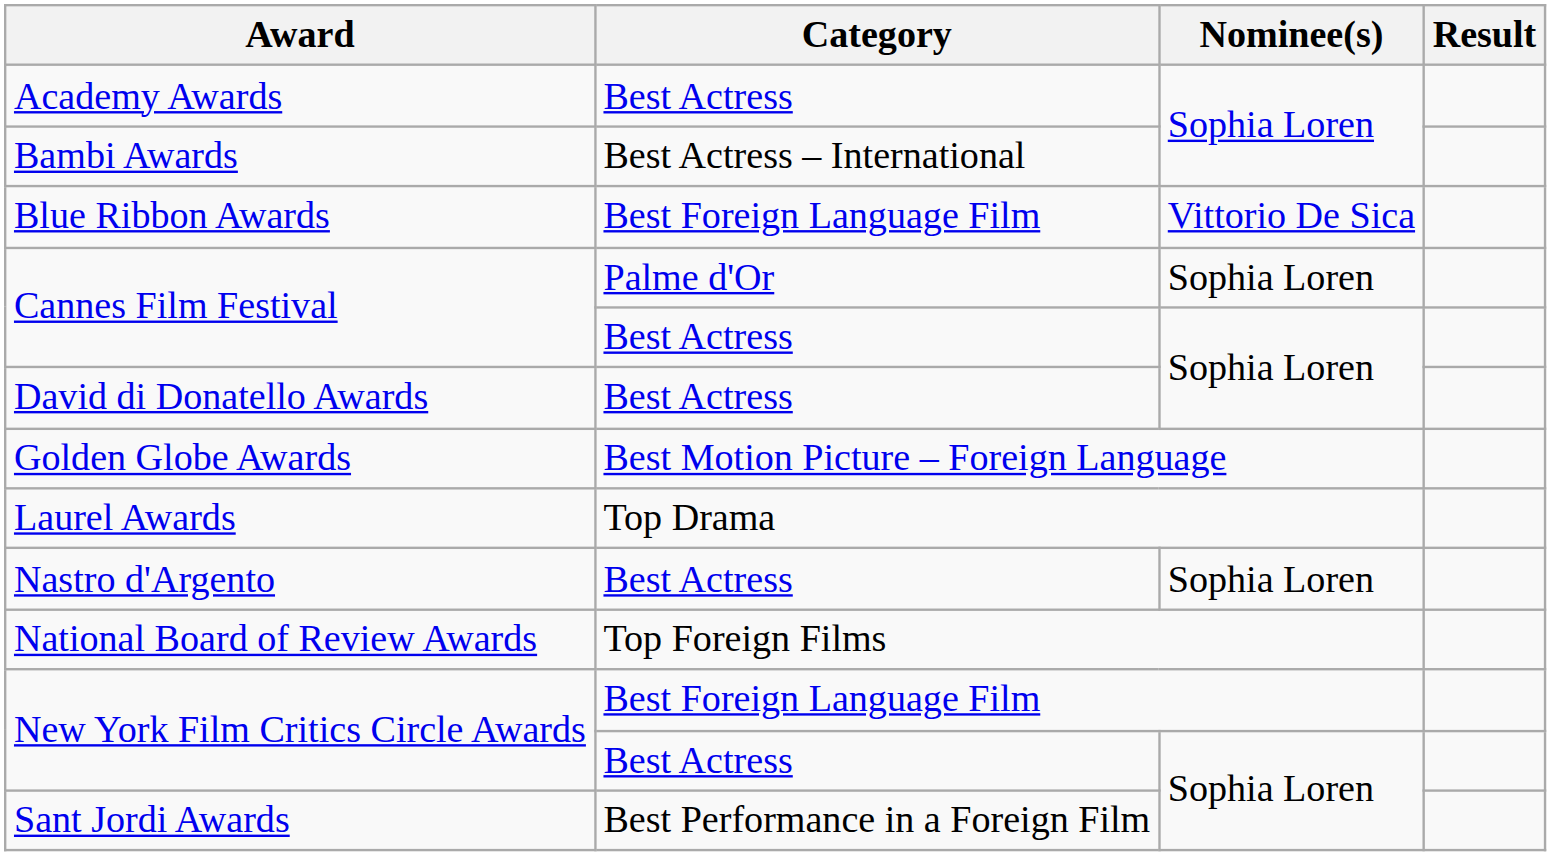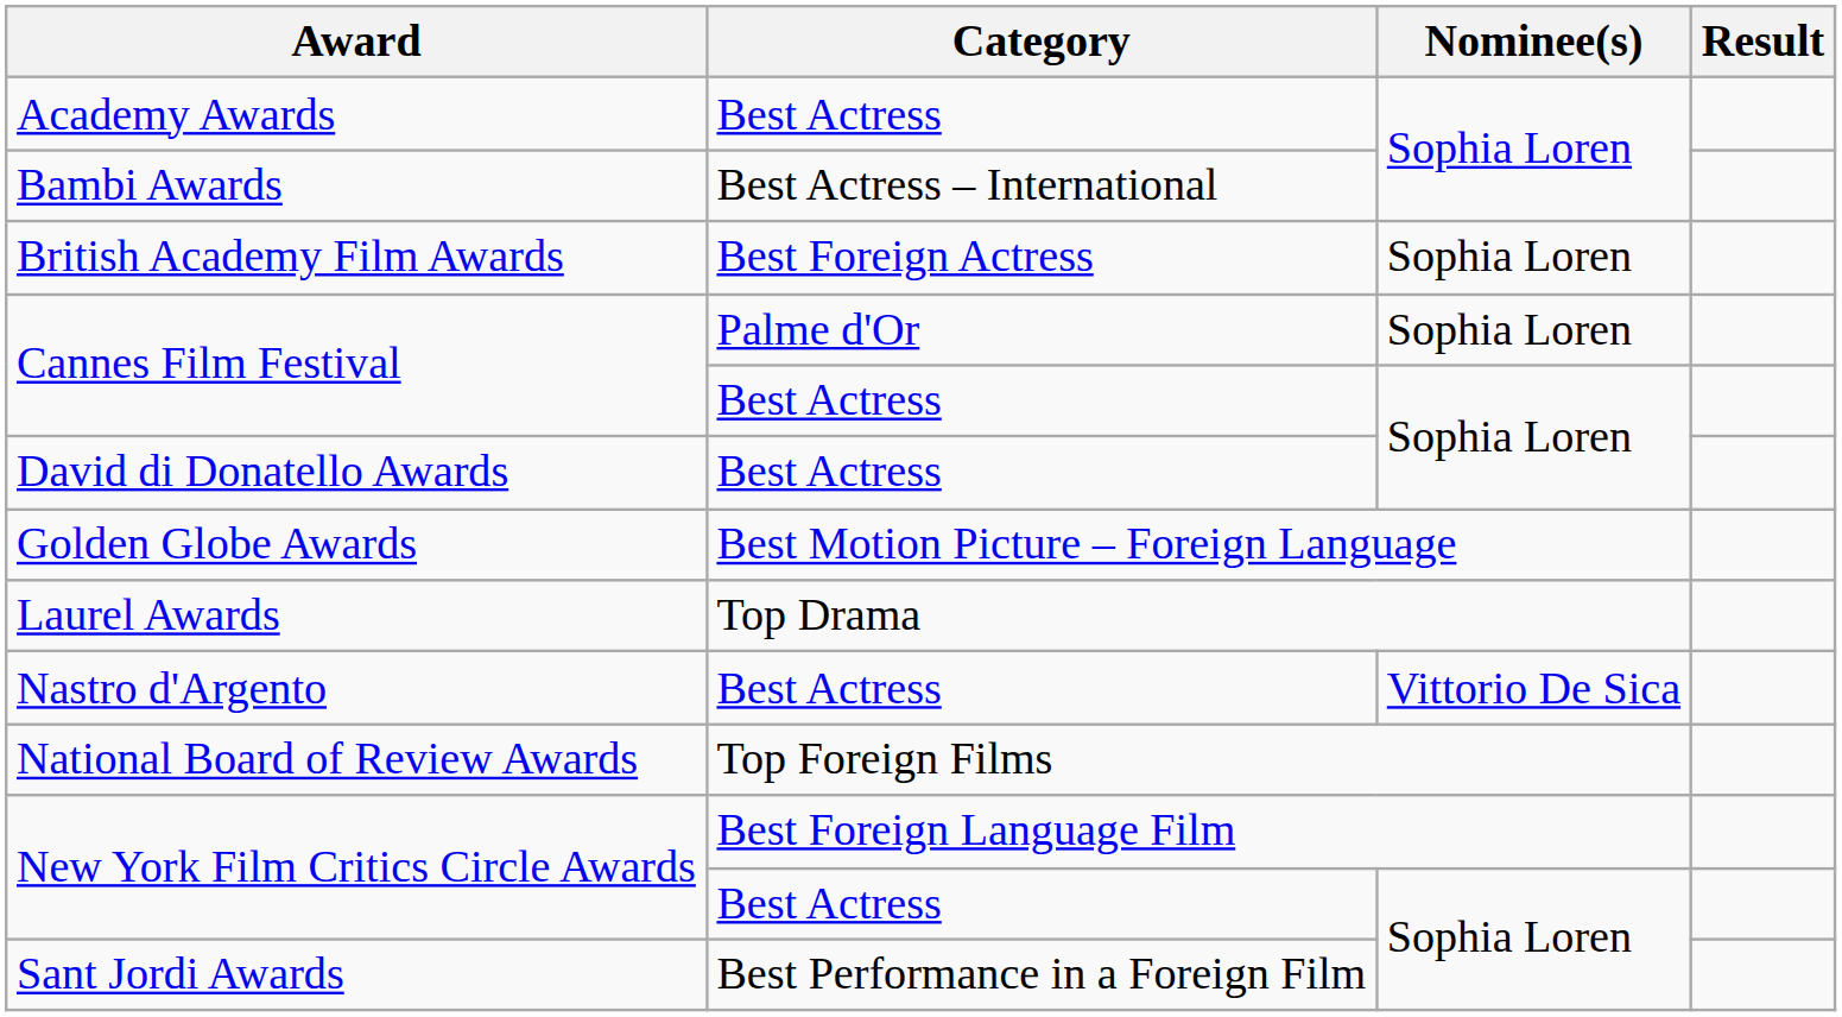 <table class="wikitable plainrowheaders">
 <tr>
 <th>Award</th>
 <th>Category</th>
 <th>Nominee(s)</th>
 <th>Result</th>
 </tr>
 <tr>
 <td><a href='#'>Academy Awards</a></td>
 <td><a href='#'>Best Actress</a></td>
 <td rowspan="2"><a href='#'>Sophia Loren</a></td>
 <td></td>
 </tr>
 <tr>
 <td><a href='#'>Bambi Awards</a></td>
 <td>Best Actress – International</td>
 <td></td>
 </tr>
 <tr>
-<td><a href='#'>Blue Ribbon Awards</a></td>
-<td><a href='#'>Best Foreign Language Film</a></td>
-<td><a href='#'>Vittorio De Sica</a></td>
+<td><a href='#'>British Academy Film Awards</a></td>
+<td><a href='#'>Best Foreign Actress</a></td>
+<td>Sophia Loren</td>
 <td></td>
 </tr>
 <tr>
 <td rowspan="2"><a href='#'>Cannes Film Festival</a></td>
 <td><a href='#'>Palme d'Or</a></td>
 <td>Sophia Loren</td>
 <td></td>
 </tr>
 <tr>
 <td><a href='#'>Best Actress</a></td>
 <td rowspan="2">Sophia Loren</td>
 <td></td>
 </tr>
 <tr>
 <td><a href='#'>David di Donatello Awards</a></td>
 <td><a href='#'>Best Actress</a></td>
 <td></td>
 </tr>
 <tr>
 <td><a href='#'>Golden Globe Awards</a></td>
 <td colspan="2"><a href='#'>Best Motion Picture – Foreign Language</a></td>
 <td></td>
 </tr>
 <tr>
 <td><a href='#'>Laurel Awards</a></td>
 <td colspan="2">Top Drama</td>
 <td></td>
 </tr>
 <tr>
 <td><a href='#'>Nastro d'Argento</a></td>
 <td><a href='#'>Best Actress</a></td>
-<td>Sophia Loren</td>
+<td><a href='#'>Vittorio De Sica</a></td>
 <td></td>
 </tr>
 <tr>
 <td><a href='#'>National Board of Review Awards</a></td>
 <td colspan="2">Top Foreign Films</td>
 <td></td>
 </tr>
 <tr>
 <td rowspan="2"><a href='#'>New York Film Critics Circle Awards</a></td>
 <td colspan="2"><a href='#'>Best Foreign Language Film</a></td>
 <td></td>
 </tr>
 <tr>
 <td><a href='#'>Best Actress</a></td>
 <td rowspan="2">Sophia Loren</td>
 <td></td>
 </tr>
 <tr>
 <td><a href='#'>Sant Jordi Awards</a></td>
 <td>Best Performance in a Foreign Film</td>
 <td></td>
 </tr>
 </table>
